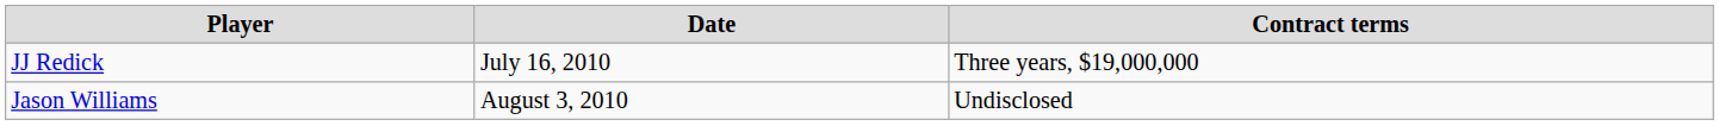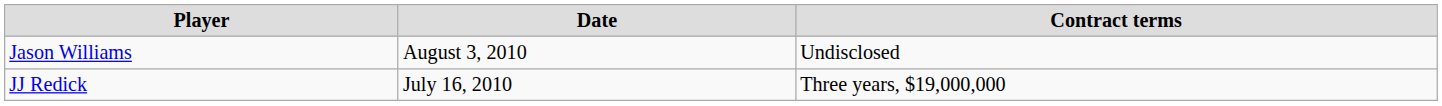 <table class="wikitable" width=90%>
 <tr align="center"  bgcolor="#dddddd">
 <td><strong>Player</strong></td>
 <td><strong>Date</strong></td>
 <td><strong>Contract terms</strong></td>
 </tr>
 <tr>
+<td><a href='#'>Jason Williams</a></td>
+<td>August 3, 2010</td>
+<td>Undisclosed</td>
+</tr>
+<tr>
 <td><a href='#'>JJ Redick</a></td>
 <td>July 16, 2010</td>
 <td>Three years, $19,000,000</td>
 </tr>
-<tr>
-<td><a href='#'>Jason Williams</a></td>
-<td>August 3, 2010</td>
-<td>Undisclosed</td>
-</tr>
 </table>
